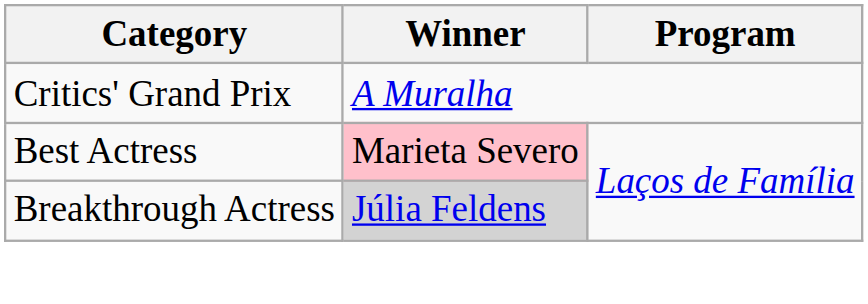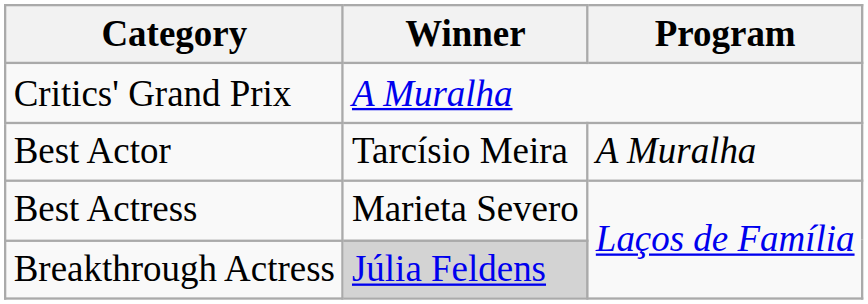 <table class="wikitable">
 <tr>
 <th>Category</th>
 <th>Winner</th>
 <th>Program</th>
 </tr>
 <tr>
 <td>Critics' Grand Prix</td>
 <td colspan="2"><em><a href='#'>A Muralha</a></em></td>
 </tr>
 <tr>
+<td>Best Actor</td>
+<td>Tarcísio Meira</td>
+<td><em>A Muralha</em></td>
+</tr>
+<tr>
 <td>Best Actress</td>
-<td style="background: pink;">Marieta Severo</td>
+<td>Marieta Severo</td>
 <td rowspan="2"><em><a href='#'>Laços de Família</a></em></td>
 </tr>
 <tr>
 <td>Breakthrough Actress</td>
 <td style="background: lightgrey;"><a href='#'>Júlia Feldens</a></td>
 </tr>
 </table>
